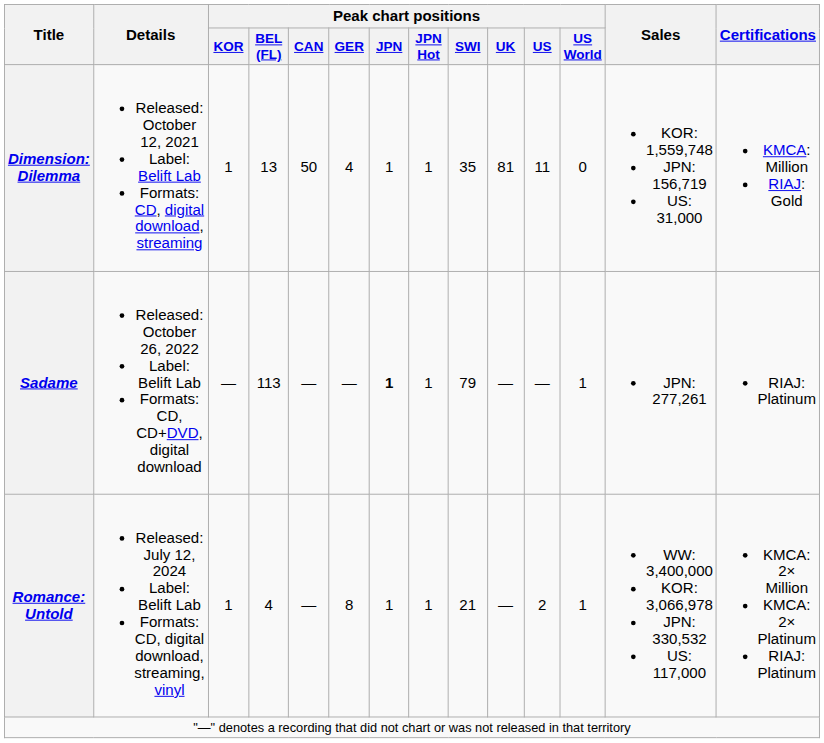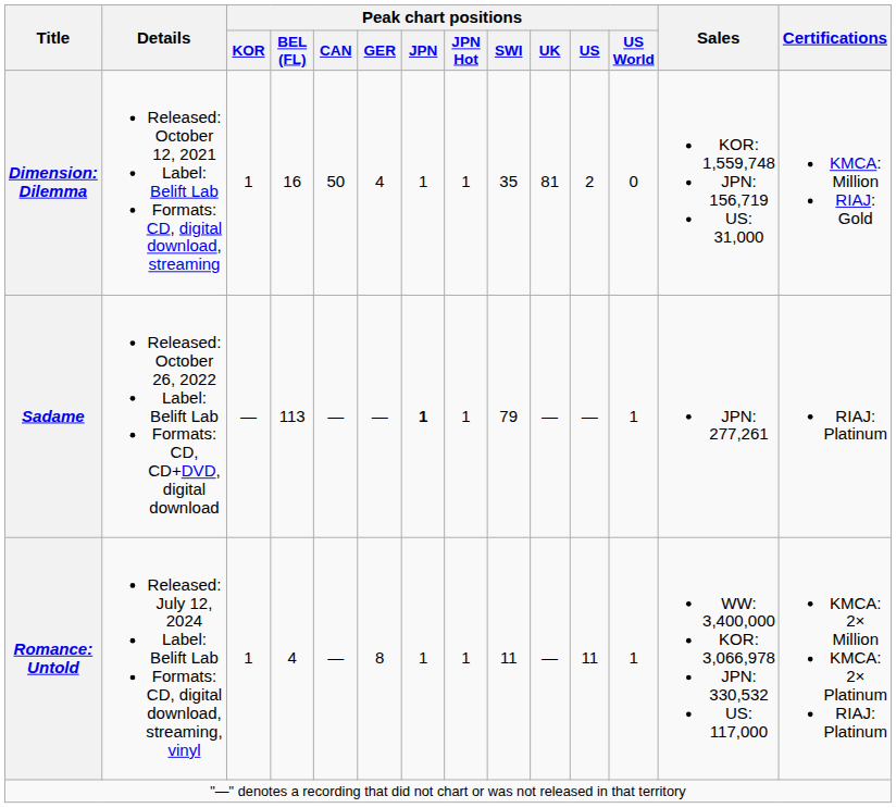 <table class="wikitable plainrowheaders" style="text-align:center">
 <tr>
 <th scope="col" rowspan="2">Title</th>
 <th scope="col" rowspan="2">Details</th>
 <th scope="col" colspan="10">Peak chart positions</th>
 <th scope="col" rowspan="2">Sales</th>
 <th scope="col" rowspan="2"><a href='#'>Certifications</a></th>
 </tr>
 <tr>
 <th scope="col" style="width:2.75em;font-size:90%"><a href='#'>KOR</a><br></th>
 <th scope="col" style="width:2.75em;font-size:90%"><a href='#'>BEL<br>(FL)</a><br></th>
 <th scope="col" style="width:2.75em;font-size:90%"><a href='#'>CAN</a><br></th>
 <th scope="col" style="width:2.75em;font-size:90%"><a href='#'>GER</a><br></th>
 <th scope="col" style="width:2.75em;font-size:90%"><a href='#'>JPN</a><br></th>
 <th scope="col" style="width:2.75em;font-size:90%"><a href='#'>JPN<br>Hot</a><br></th>
 <th scope="col" style="width:2.75em;font-size:90%"><a href='#'>SWI</a><br></th>
 <th scope="col" style="width:2.75em;font-size:90%"><a href='#'>UK</a><br></th>
 <th scope="col" style="width:2.75em;font-size:90%"><a href='#'>US</a><br></th>
 <th scope="col" style="width:2.75em;font-size:90%"><a href='#'>US World</a><br></th>
 </tr>
 <tr>
 <th scope="row"><em><a href='#'>Dimension: Dilemma</a></em></th>
 <td><br><ul><li>Released: October 12, 2021 </li><li>Label: <a href='#'>Belift Lab</a></li><li>Formats: <a href='#'>CD</a>, <a href='#'>digital download</a>, <a href='#'>streaming</a></li></ul></td>
 <td>1</td>
-<td>13</td>
+<td>16</td>
 <td>50</td>
 <td>4</td>
 <td>1</td>
 <td>1</td>
 <td>35</td>
 <td>81</td>
-<td>11</td>
+<td>2</td>
 <td>0</td>
 <td><br><ul><li>KOR: 1,559,748</li><li>JPN: 156,719 </li><li>US: 31,000</li></ul></td>
 <td><br><ul><li><a href='#'>KMCA</a>: Million</li><li><a href='#'>RIAJ</a>: Gold </li></ul></td>
 </tr>
 <tr>
 <th scope="row"><em><a href='#'>Sadame</a></em></th>
 <td><br><ul><li>Released: October 26, 2022 </li><li>Label: Belift Lab</li><li>Formats: CD, CD+<a href='#'>DVD</a>, digital download</li></ul></td>
 <td>—</td>
 <td>113</td>
 <td>—</td>
 <td>—</td>
 <td><strong>1</strong></td>
 <td>1</td>
 <td>79</td>
 <td>—</td>
 <td>—</td>
 <td>1</td>
 <td><br><ul><li>JPN: 277,261 </li></ul></td>
 <td><br><ul><li>RIAJ: Platinum </li></ul></td>
 </tr>
 <tr>
 <th scope="row"><em><a href='#'>Romance: Untold</a></em></th>
 <td><br><ul><li>Released: July 12, 2024 </li><li>Label: Belift Lab</li><li>Formats: CD, digital download, streaming, <a href='#'>vinyl</a></li></ul></td>
 <td>1</td>
 <td>4</td>
 <td>—</td>
 <td>8</td>
 <td>1</td>
 <td>1</td>
-<td>21</td>
+<td>11</td>
 <td>—</td>
-<td>2</td>
+<td>11</td>
 <td>1</td>
 <td><br><ul><li>WW: 3,400,000</li><li>KOR: 3,066,978</li><li>JPN: 330,532 </li><li>US: 117,000</li></ul></td>
 <td><br><ul><li>KMCA: 2× Million</li><li>KMCA: 2× Platinum </li><li>RIAJ: Platinum </li></ul></td>
 </tr>
 <tr>
 <td colspan="14" style="font-size:85%">"—" denotes a recording that did not chart or was not released in that territory</td>
 </tr>
 </table>
